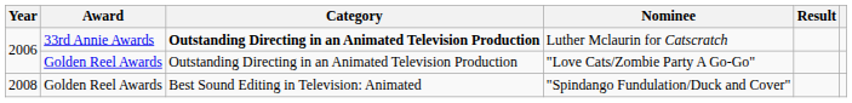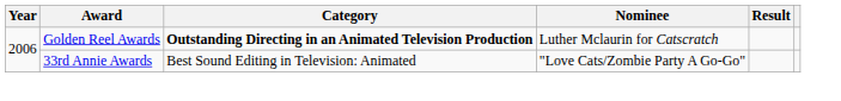 <table class="wikitable sortable">
 <tr>
 <th>Year</th>
 <th>Award</th>
 <th>Category</th>
 <th>Nominee</th>
 <th>Result</th>
 <th></th>
 </tr>
 <tr>
 <td rowspan="2">2006</td>
-<td><a href='#'>33rd Annie Awards</a></td>
+<td><a href='#'>Golden Reel Awards</a></td>
 <td><strong>Outstanding Directing in an Animated Television Production</strong></td>
 <td>Luther Mclaurin for <em>Catscratch</em></td>
 <td></td>
 <td align=center></td>
 </tr>
 <tr>
-<td><a href='#'>Golden Reel Awards</a></td>
-<td>Outstanding Directing in an Animated Television Production</td>
+<td><a href='#'>33rd Annie Awards</a></td>
+<td>Best Sound Editing in Television: Animated</td>
 <td>"Love Cats/Zombie Party A Go-Go"</td>
 <td></td>
 <td align=center></td>
 </tr>
-<tr>
-<td>2008</td>
-<td>Golden Reel Awards</td>
-<td>Best Sound Editing in Television: Animated</td>
-<td>"Spindango Fundulation/Duck and Cover"</td>
-<td></td>
-<td align=center></td>
-</tr>
 </table>
